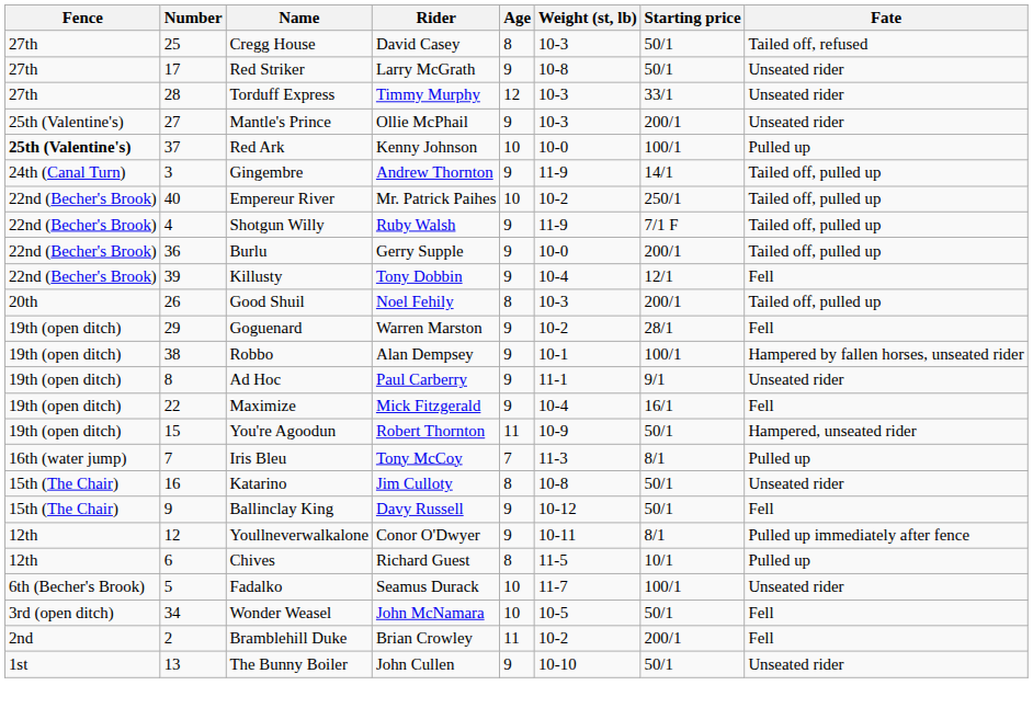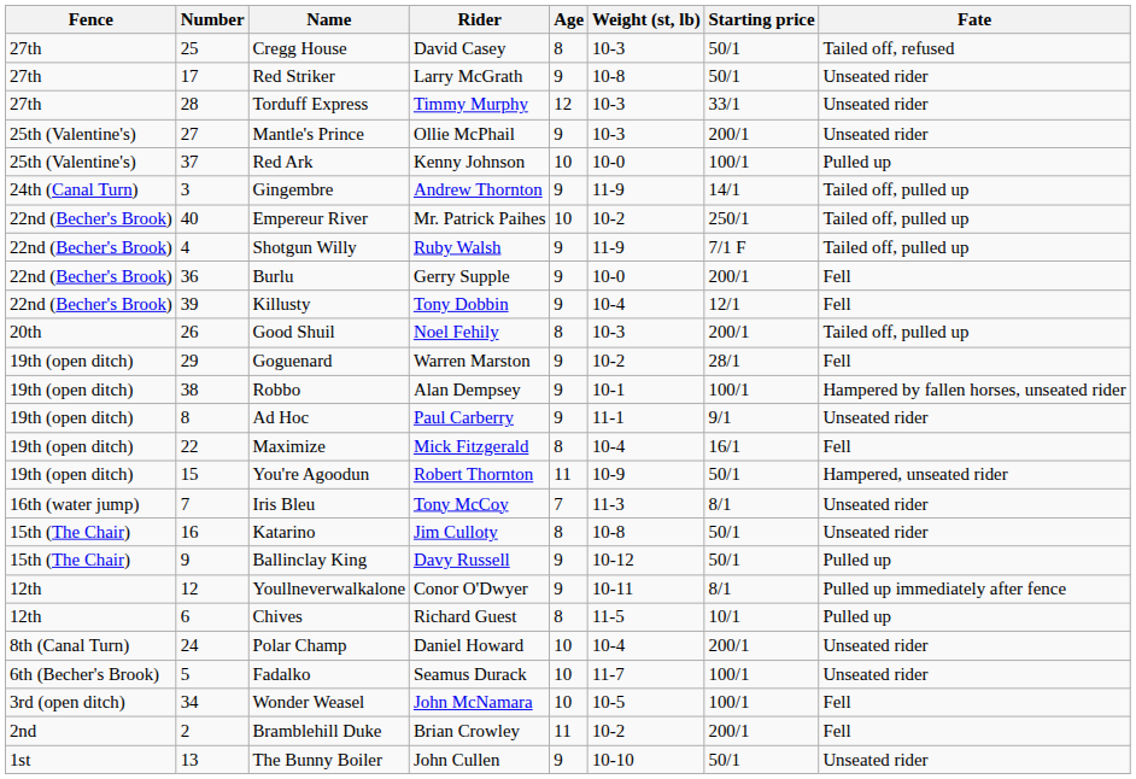 <table class="wikitable">
 <tr>
 <th>Fence</th>
 <th>Number</th>
 <th>Name</th>
 <th>Rider</th>
 <th>Age</th>
 <th>Weight (st, lb)</th>
 <th>Starting price</th>
 <th>Fate</th>
 </tr>
 <tr>
 <td>27th</td>
 <td>25</td>
 <td>Cregg House</td>
 <td>David Casey</td>
 <td>8</td>
 <td>10-3</td>
 <td>50/1</td>
 <td>Tailed off, refused</td>
 </tr>
 <tr>
 <td>27th</td>
 <td>17</td>
 <td>Red Striker</td>
 <td>Larry McGrath</td>
 <td>9</td>
 <td>10-8</td>
 <td>50/1</td>
 <td>Unseated rider</td>
 </tr>
 <tr>
 <td>27th</td>
 <td>28</td>
 <td>Torduff Express</td>
 <td><a href='#'>Timmy Murphy</a></td>
 <td>12</td>
 <td>10-3</td>
 <td>33/1</td>
 <td>Unseated rider</td>
 </tr>
 <tr>
 <td>25th (Valentine's)</td>
 <td>27</td>
 <td>Mantle's Prince</td>
 <td>Ollie McPhail</td>
 <td>9</td>
 <td>10-3</td>
 <td>200/1</td>
 <td>Unseated rider</td>
 </tr>
 <tr>
-<td><strong>25th (Valentine's)</strong></td>
+<td>25th (Valentine's)</td>
 <td>37</td>
 <td>Red Ark</td>
 <td>Kenny Johnson</td>
 <td>10</td>
 <td>10-0</td>
 <td>100/1</td>
 <td>Pulled up</td>
 </tr>
 <tr>
 <td>24th (<a href='#'>Canal Turn</a>)</td>
 <td>3</td>
 <td>Gingembre</td>
 <td><a href='#'>Andrew Thornton</a></td>
 <td>9</td>
 <td>11-9</td>
 <td>14/1</td>
 <td>Tailed off, pulled up</td>
 </tr>
 <tr>
 <td>22nd (<a href='#'>Becher's Brook</a>)</td>
 <td>40</td>
 <td>Empereur River</td>
 <td>Mr. Patrick Paihes</td>
 <td>10</td>
 <td>10-2</td>
 <td>250/1</td>
 <td>Tailed off, pulled up</td>
 </tr>
 <tr>
 <td>22nd (<a href='#'>Becher's Brook</a>)</td>
 <td>4</td>
 <td>Shotgun Willy</td>
 <td><a href='#'>Ruby Walsh</a></td>
 <td>9</td>
 <td>11-9</td>
 <td>7/1 F</td>
 <td>Tailed off, pulled up</td>
 </tr>
 <tr>
 <td>22nd (<a href='#'>Becher's Brook</a>)</td>
 <td>36</td>
 <td>Burlu</td>
 <td>Gerry Supple</td>
 <td>9</td>
 <td>10-0</td>
 <td>200/1</td>
-<td>Tailed off, pulled up</td>
+<td>Fell</td>
 </tr>
 <tr>
 <td>22nd (<a href='#'>Becher's Brook</a>)</td>
 <td>39</td>
 <td>Killusty</td>
 <td><a href='#'>Tony Dobbin</a></td>
 <td>9</td>
 <td>10-4</td>
 <td>12/1</td>
 <td>Fell</td>
 </tr>
 <tr>
 <td>20th</td>
 <td>26</td>
 <td>Good Shuil</td>
 <td><a href='#'>Noel Fehily</a></td>
 <td>8</td>
 <td>10-3</td>
 <td>200/1</td>
 <td>Tailed off, pulled up</td>
 </tr>
 <tr>
 <td>19th (open ditch)</td>
 <td>29</td>
 <td>Goguenard</td>
 <td>Warren Marston</td>
 <td>9</td>
 <td>10-2</td>
 <td>28/1</td>
 <td>Fell</td>
 </tr>
 <tr>
 <td>19th (open ditch)</td>
 <td>38</td>
 <td>Robbo</td>
 <td>Alan Dempsey</td>
 <td>9</td>
 <td>10-1</td>
 <td>100/1</td>
 <td>Hampered by fallen horses, unseated rider</td>
 </tr>
 <tr>
 <td>19th (open ditch)</td>
 <td>8</td>
 <td>Ad Hoc</td>
 <td><a href='#'>Paul Carberry</a></td>
 <td>9</td>
 <td>11-1</td>
 <td>9/1</td>
 <td>Unseated rider</td>
 </tr>
 <tr>
 <td>19th (open ditch)</td>
 <td>22</td>
 <td>Maximize</td>
 <td><a href='#'>Mick Fitzgerald</a></td>
-<td>9</td>
+<td>8</td>
 <td>10-4</td>
 <td>16/1</td>
 <td>Fell</td>
 </tr>
 <tr>
 <td>19th (open ditch)</td>
 <td>15</td>
 <td>You're Agoodun</td>
 <td><a href='#'>Robert Thornton</a></td>
 <td>11</td>
 <td>10-9</td>
 <td>50/1</td>
 <td>Hampered, unseated rider</td>
 </tr>
 <tr>
 <td>16th (water jump)</td>
 <td>7</td>
 <td>Iris Bleu</td>
 <td><a href='#'>Tony McCoy</a></td>
 <td>7</td>
 <td>11-3</td>
 <td>8/1</td>
-<td>Pulled up</td>
+<td>Unseated rider</td>
 </tr>
 <tr>
 <td>15th (<a href='#'>The Chair</a>)</td>
 <td>16</td>
 <td>Katarino</td>
 <td><a href='#'>Jim Culloty</a></td>
 <td>8</td>
 <td>10-8</td>
 <td>50/1</td>
 <td>Unseated rider</td>
 </tr>
 <tr>
 <td>15th (<a href='#'>The Chair</a>)</td>
 <td>9</td>
 <td>Ballinclay King</td>
 <td><a href='#'>Davy Russell</a></td>
 <td>9</td>
 <td>10-12</td>
 <td>50/1</td>
-<td>Fell</td>
+<td>Pulled up</td>
 </tr>
 <tr>
 <td>12th</td>
 <td>12</td>
 <td>Youllneverwalkalone</td>
 <td>Conor O'Dwyer</td>
 <td>9</td>
 <td>10-11</td>
 <td>8/1</td>
 <td>Pulled up immediately after fence</td>
 </tr>
 <tr>
 <td>12th</td>
 <td>6</td>
 <td>Chives</td>
 <td>Richard Guest</td>
 <td>8</td>
 <td>11-5</td>
 <td>10/1</td>
 <td>Pulled up</td>
 </tr>
 <tr>
+<td>8th (Canal Turn)</td>
+<td>24</td>
+<td>Polar Champ</td>
+<td>Daniel Howard</td>
+<td>10</td>
+<td>10-4</td>
+<td>200/1</td>
+<td>Unseated rider</td>
+</tr>
+<tr>
 <td>6th (Becher's Brook)</td>
 <td>5</td>
 <td>Fadalko</td>
 <td>Seamus Durack</td>
 <td>10</td>
 <td>11-7</td>
 <td>100/1</td>
 <td>Unseated rider</td>
 </tr>
 <tr>
 <td>3rd (open ditch)</td>
 <td>34</td>
 <td>Wonder Weasel</td>
 <td><a href='#'>John McNamara</a></td>
 <td>10</td>
 <td>10-5</td>
-<td>50/1</td>
+<td>100/1</td>
 <td>Fell</td>
 </tr>
 <tr>
 <td>2nd</td>
 <td>2</td>
 <td>Bramblehill Duke</td>
 <td>Brian Crowley</td>
 <td>11</td>
 <td>10-2</td>
 <td>200/1</td>
 <td>Fell</td>
 </tr>
 <tr>
 <td>1st</td>
 <td>13</td>
 <td>The Bunny Boiler</td>
 <td>John Cullen</td>
 <td>9</td>
 <td>10-10</td>
 <td>50/1</td>
 <td>Unseated rider</td>
 </tr>
 </table>
